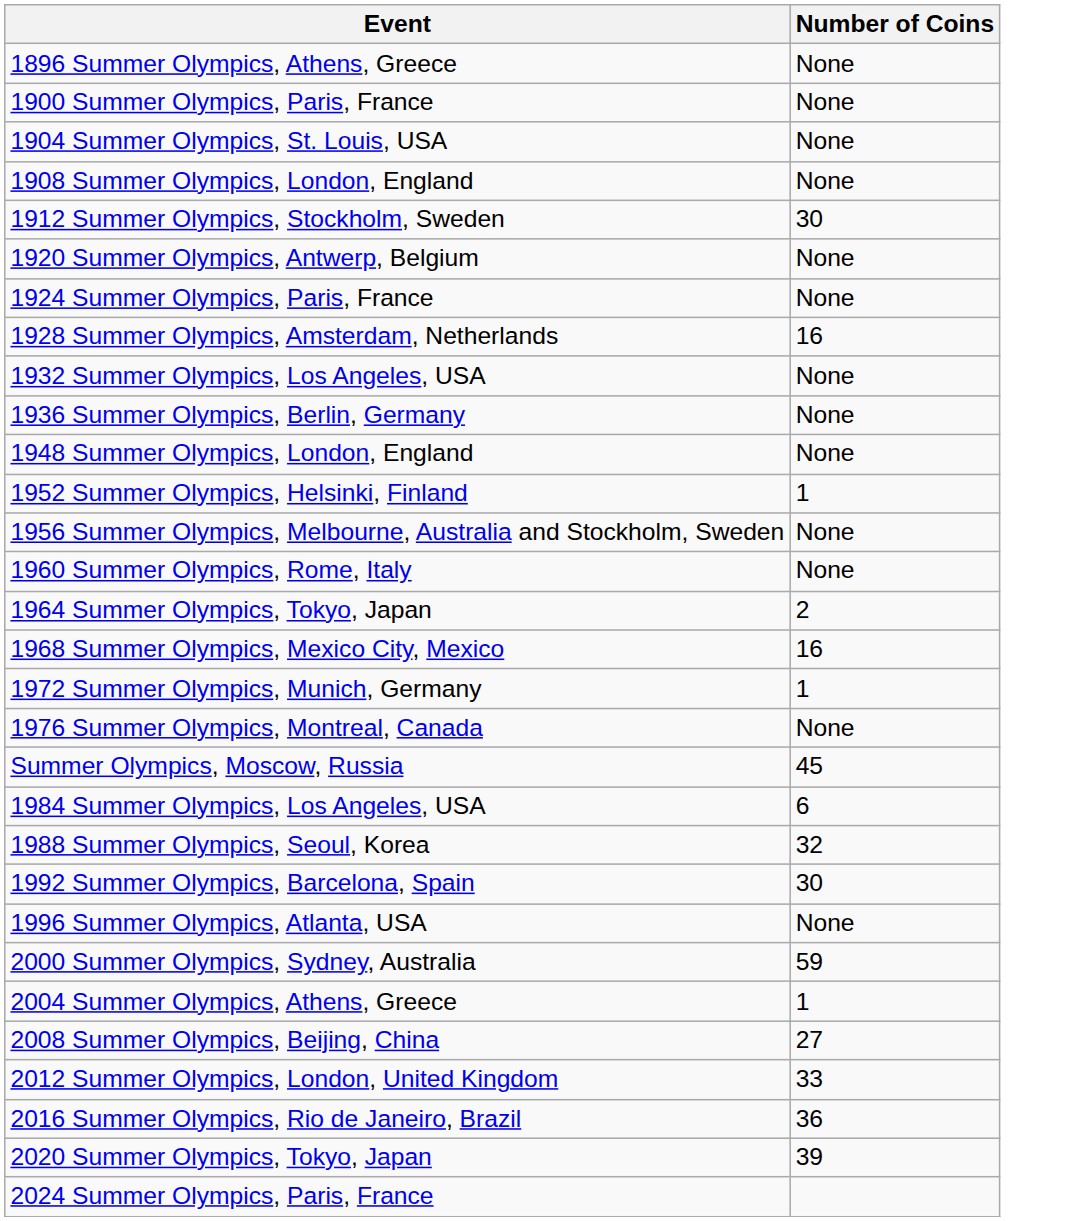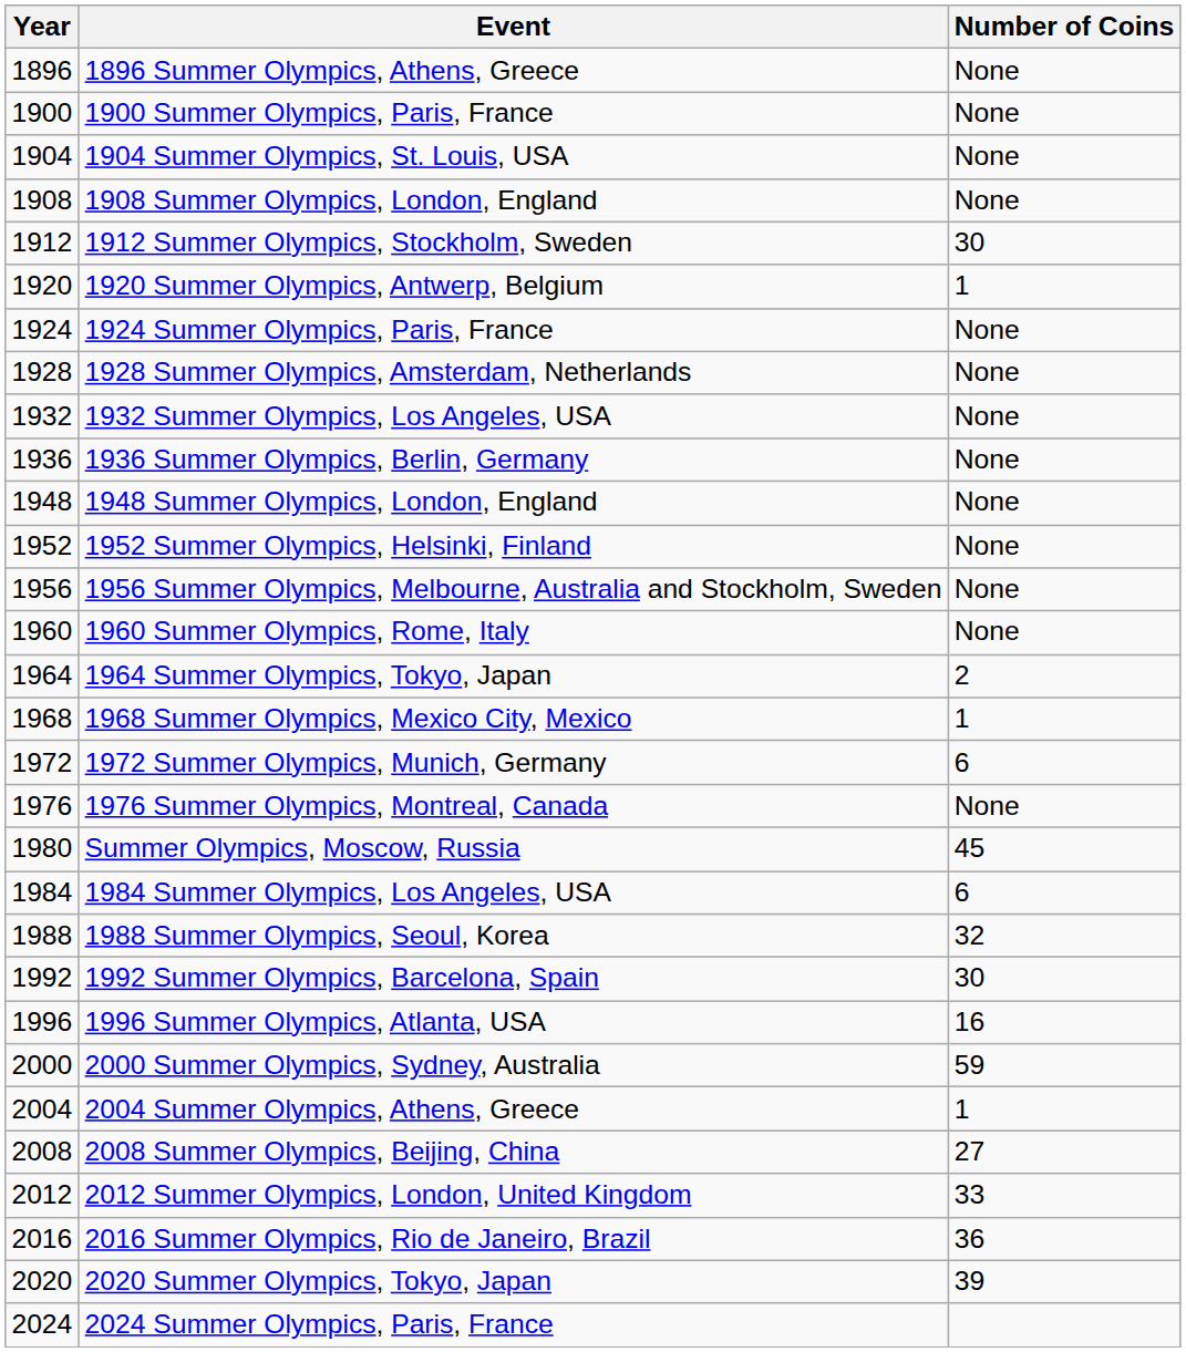 <table class="wikitable">
 <tr>
+<th>Year</th>
 <th>Event</th>
 <th>Number of Coins</th>
 </tr>
 <tr>
+<td>1896</td>
 <td><a href='#'>1896 Summer Olympics</a>, <a href='#'>Athens</a>, Greece</td>
 <td>None</td>
 </tr>
 <tr>
+<td>1900</td>
 <td><a href='#'>1900 Summer Olympics</a>, <a href='#'>Paris</a>, France</td>
 <td>None</td>
 </tr>
 <tr>
+<td>1904</td>
 <td><a href='#'>1904 Summer Olympics</a>, <a href='#'>St. Louis</a>, USA</td>
 <td>None</td>
 </tr>
 <tr>
+<td>1908</td>
 <td><a href='#'>1908 Summer Olympics</a>, <a href='#'>London</a>, England</td>
 <td>None</td>
 </tr>
 <tr>
+<td>1912</td>
 <td><a href='#'>1912 Summer Olympics</a>, <a href='#'>Stockholm</a>, Sweden</td>
 <td>30</td>
 </tr>
 <tr>
+<td>1920</td>
 <td><a href='#'>1920 Summer Olympics</a>, <a href='#'>Antwerp</a>, Belgium</td>
-<td>None</td>
+<td>1</td>
 </tr>
 <tr>
+<td>1924</td>
 <td><a href='#'>1924 Summer Olympics</a>, <a href='#'>Paris</a>, France</td>
 <td>None</td>
 </tr>
 <tr>
+<td>1928</td>
 <td><a href='#'>1928 Summer Olympics</a>, <a href='#'>Amsterdam</a>, Netherlands</td>
-<td>16</td>
+<td>None</td>
 </tr>
 <tr>
+<td>1932</td>
 <td><a href='#'>1932 Summer Olympics</a>, <a href='#'>Los Angeles</a>, USA</td>
 <td>None</td>
 </tr>
 <tr>
+<td>1936</td>
 <td><a href='#'>1936 Summer Olympics</a>, <a href='#'>Berlin</a>, <a href='#'>Germany</a></td>
 <td>None</td>
 </tr>
 <tr>
+<td>1948</td>
 <td><a href='#'>1948 Summer Olympics</a>, <a href='#'>London</a>, England</td>
 <td>None</td>
 </tr>
 <tr>
+<td>1952</td>
 <td><a href='#'>1952 Summer Olympics</a>, <a href='#'>Helsinki</a>, <a href='#'>Finland</a></td>
-<td>1</td>
+<td>None</td>
 </tr>
 <tr>
+<td>1956</td>
 <td><a href='#'>1956 Summer Olympics</a>, <a href='#'>Melbourne</a>, <a href='#'>Australia</a> and Stockholm, Sweden</td>
 <td>None</td>
 </tr>
 <tr>
+<td>1960</td>
 <td><a href='#'>1960 Summer Olympics</a>, <a href='#'>Rome</a>, <a href='#'>Italy</a></td>
 <td>None</td>
 </tr>
 <tr>
+<td>1964</td>
 <td><a href='#'>1964 Summer Olympics</a>, <a href='#'>Tokyo</a>, Japan</td>
 <td>2</td>
 </tr>
 <tr>
+<td>1968</td>
 <td><a href='#'>1968 Summer Olympics</a>, <a href='#'>Mexico City</a>, <a href='#'>Mexico</a></td>
-<td>16</td>
-</tr>
-<tr>
-<td><a href='#'>1972 Summer Olympics</a>, <a href='#'>Munich</a>, Germany</td>
 <td>1</td>
 </tr>
 <tr>
+<td>1972</td>
+<td><a href='#'>1972 Summer Olympics</a>, <a href='#'>Munich</a>, Germany</td>
+<td>6</td>
+</tr>
+<tr>
+<td>1976</td>
 <td><a href='#'>1976 Summer Olympics</a>, <a href='#'>Montreal</a>, <a href='#'>Canada</a></td>
 <td>None</td>
 </tr>
 <tr>
+<td>1980</td>
 <td><a href='#'>Summer Olympics</a>, <a href='#'>Moscow</a>, <a href='#'>Russia</a></td>
 <td>45</td>
 </tr>
 <tr>
+<td>1984</td>
 <td><a href='#'>1984 Summer Olympics</a>, <a href='#'>Los Angeles</a>, USA</td>
 <td>6</td>
 </tr>
 <tr>
+<td>1988</td>
 <td><a href='#'>1988 Summer Olympics</a>, <a href='#'>Seoul</a>, Korea</td>
 <td>32</td>
 </tr>
 <tr>
+<td>1992</td>
 <td><a href='#'>1992 Summer Olympics</a>, <a href='#'>Barcelona</a>, <a href='#'>Spain</a></td>
 <td>30</td>
 </tr>
 <tr>
+<td>1996</td>
 <td><a href='#'>1996 Summer Olympics</a>, <a href='#'>Atlanta</a>, USA</td>
-<td>None</td>
+<td>16</td>
 </tr>
 <tr>
+<td>2000</td>
 <td><a href='#'>2000 Summer Olympics</a>, <a href='#'>Sydney</a>, Australia</td>
 <td>59</td>
 </tr>
 <tr>
+<td>2004</td>
 <td><a href='#'>2004 Summer Olympics</a>, <a href='#'>Athens</a>, Greece</td>
 <td>1</td>
 </tr>
 <tr>
+<td>2008</td>
 <td><a href='#'>2008 Summer Olympics</a>, <a href='#'>Beijing</a>, <a href='#'>China</a></td>
 <td>27 </td>
 </tr>
 <tr>
+<td>2012</td>
 <td><a href='#'>2012 Summer Olympics</a>, <a href='#'>London</a>, <a href='#'>United Kingdom</a></td>
 <td>33</td>
 </tr>
 <tr>
+<td>2016</td>
 <td><a href='#'>2016 Summer Olympics</a>, <a href='#'>Rio de Janeiro</a>, <a href='#'>Brazil</a></td>
 <td>36</td>
 </tr>
 <tr>
+<td>2020</td>
 <td><a href='#'>2020 Summer Olympics</a>, <a href='#'>Tokyo</a>, <a href='#'>Japan</a></td>
 <td>39</td>
 </tr>
 <tr>
+<td>2024</td>
 <td><a href='#'>2024 Summer Olympics</a>, <a href='#'>Paris</a>, <a href='#'>France</a></td>
 <td></td>
 </tr>
 </table>
